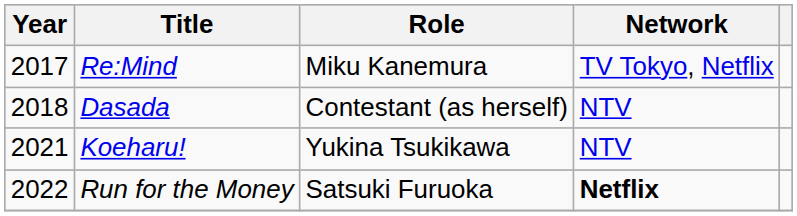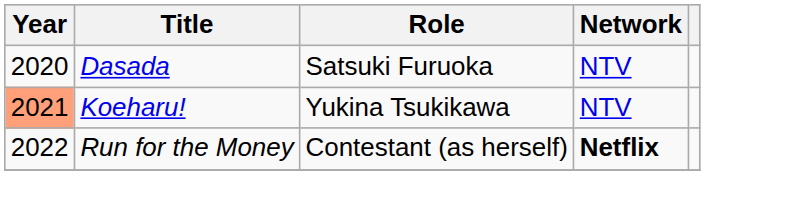 <table class="wikitable sortable">
 <tr>
 <th>Year</th>
 <th>Title</th>
 <th>Role</th>
 <th>Network</th>
 <th class="unsortable"></th>
 </tr>
 <tr>
-<td>2017</td>
-<td><em><a href='#'>Re:Mind</a></em></td>
-<td>Miku Kanemura</td>
-<td><a href='#'>TV Tokyo</a>, <a href='#'>Netflix</a></td>
-<td></td>
-</tr>
-<tr>
-<td>2018</td>
+<td>2020</td>
 <td><em><a href='#'>Dasada</a></em></td>
-<td>Contestant (as herself)</td>
+<td>Satsuki Furuoka</td>
 <td><a href='#'>NTV</a></td>
 <td></td>
 </tr>
 <tr>
-<td>2021</td>
+<td style="background: lightsalmon;">2021</td>
 <td><em><a href='#'>Koeharu!</a></em></td>
 <td>Yukina Tsukikawa</td>
 <td><a href='#'>NTV</a></td>
 <td></td>
 </tr>
 <tr>
 <td>2022</td>
 <td><em>Run for the Money</em></td>
-<td>Satsuki Furuoka</td>
+<td>Contestant (as herself)</td>
 <td><strong>Netflix</strong></td>
 <td></td>
 </tr>
 <tr>
 </tr>
 </table>
